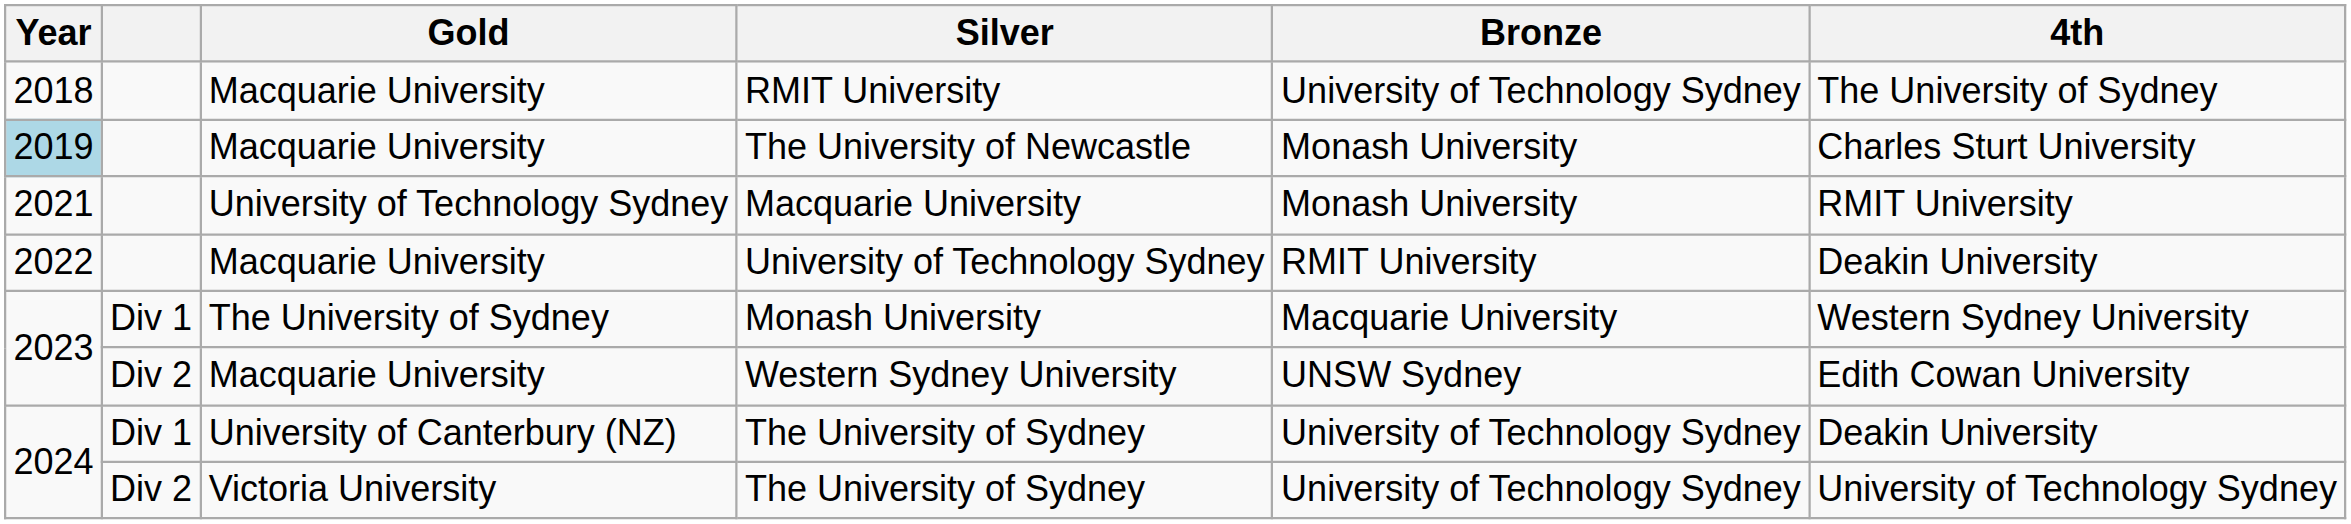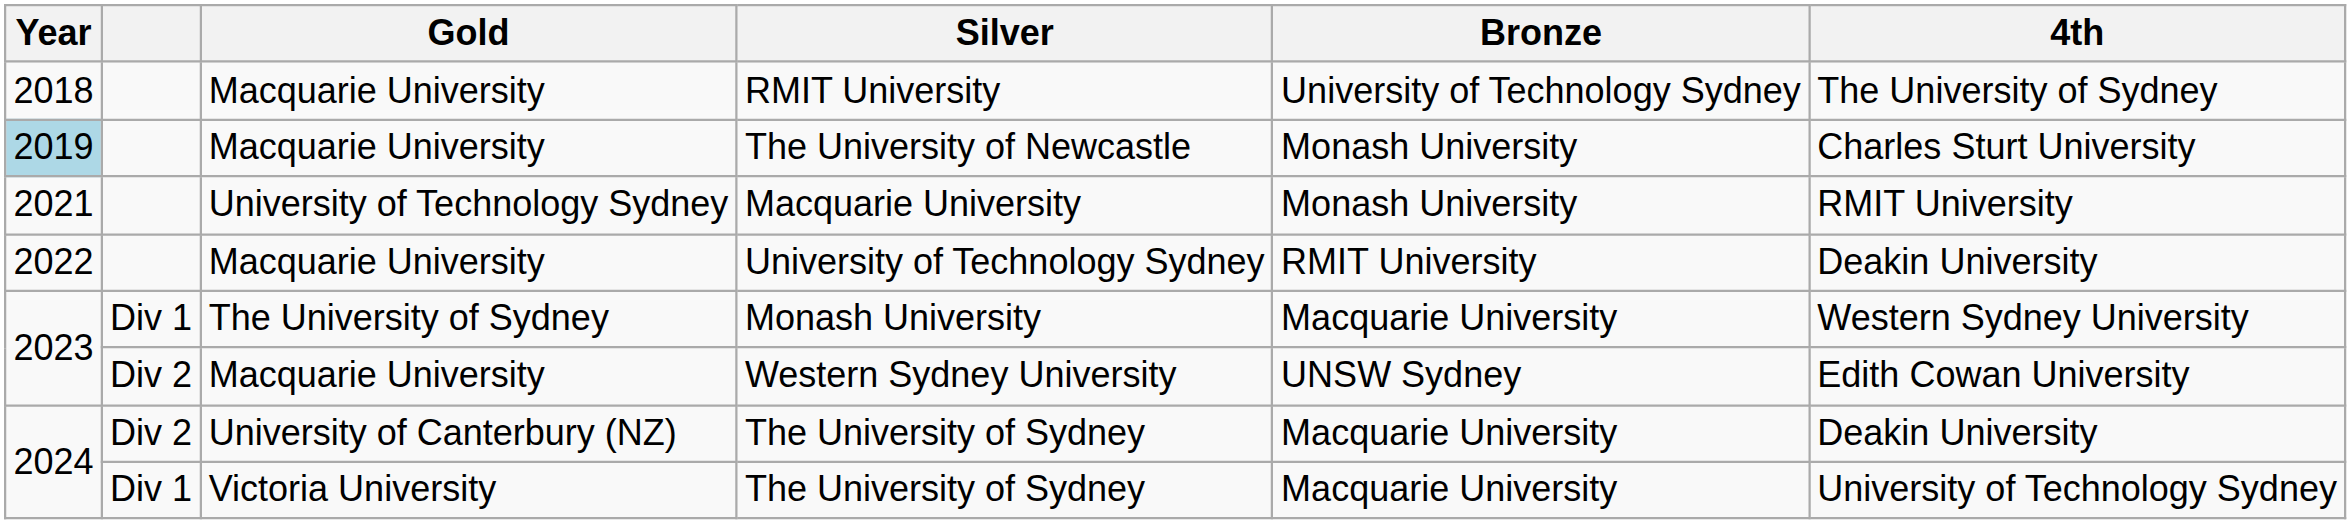 <table class="wikitable">
 <tr>
 <th>Year</th>
 <th></th>
 <th>Gold</th>
 <th>Silver</th>
 <th>Bronze</th>
 <th>4th</th>
 </tr>
 <tr>
 <td>2018</td>
 <td></td>
 <td>Macquarie University</td>
 <td>RMIT University</td>
 <td>University of Technology Sydney</td>
 <td>The University of Sydney</td>
 </tr>
 <tr>
 <td style="background: lightblue;">2019</td>
 <td></td>
 <td>Macquarie University</td>
 <td>The University of Newcastle</td>
 <td>Monash University</td>
 <td>Charles Sturt University</td>
 </tr>
 <tr>
 <td>2021</td>
 <td></td>
 <td>University of Technology Sydney</td>
 <td>Macquarie University</td>
 <td>Monash University</td>
 <td>RMIT University</td>
 </tr>
 <tr>
 <td>2022</td>
 <td></td>
 <td>Macquarie University</td>
 <td>University of Technology Sydney</td>
 <td>RMIT University</td>
 <td>Deakin University</td>
 </tr>
 <tr>
 <td rowspan="2">2023</td>
 <td>Div 1</td>
 <td>The University of Sydney</td>
 <td>Monash University</td>
 <td>Macquarie University</td>
 <td>Western Sydney University</td>
 </tr>
 <tr>
 <td>Div 2</td>
 <td>Macquarie University</td>
 <td>Western Sydney University</td>
 <td>UNSW Sydney</td>
 <td>Edith Cowan University</td>
 </tr>
 <tr>
 <td rowspan="2">2024</td>
-<td>Div 1</td>
+<td>Div 2</td>
 <td>University of Canterbury (NZ)</td>
 <td>The University of Sydney</td>
-<td>University of Technology Sydney</td>
+<td>Macquarie University</td>
 <td>Deakin University</td>
 </tr>
 <tr>
-<td>Div 2</td>
+<td>Div 1</td>
 <td>Victoria University</td>
 <td>The University of Sydney</td>
-<td>University of Technology Sydney</td>
+<td>Macquarie University</td>
 <td>University of Technology Sydney</td>
 </tr>
 </table>
